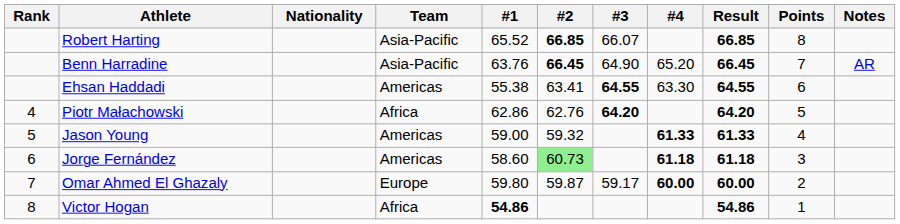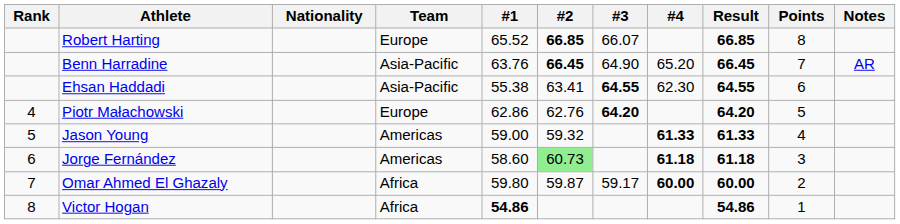 <table class="wikitable sortable" style="text-align:center" width="75%">
 <tr>
 <th>Rank</th>
 <th>Athlete</th>
 <th>Nationality</th>
 <th>Team</th>
 <th>#1</th>
 <th>#2</th>
 <th>#3</th>
 <th>#4</th>
 <th>Result</th>
 <th>Points</th>
 <th>Notes</th>
 </tr>
 <tr>
 <td></td>
 <td align="left"><a href='#'>Robert Harting</a></td>
 <td align=left></td>
-<td align=left>Asia-Pacific</td>
+<td align=left>Europe</td>
 <td>65.52</td>
 <td><strong>66.85</strong></td>
 <td>66.07</td>
 <td></td>
 <td><strong>66.85</strong></td>
 <td>8</td>
 <td></td>
 </tr>
 <tr>
 <td></td>
 <td align="left"><a href='#'>Benn Harradine</a></td>
 <td align=left></td>
 <td align=left>Asia-Pacific</td>
 <td>63.76</td>
 <td><strong>66.45</strong></td>
 <td>64.90</td>
 <td>65.20</td>
 <td><strong>66.45</strong></td>
 <td>7</td>
 <td><a href='#'>AR</a></td>
 </tr>
 <tr>
 <td></td>
 <td align="left"><a href='#'>Ehsan Haddadi</a></td>
 <td align=left></td>
-<td align=left>Americas</td>
+<td align=left>Asia-Pacific</td>
 <td>55.38</td>
 <td>63.41</td>
 <td><strong>64.55</strong></td>
-<td>63.30</td>
+<td>62.30</td>
 <td><strong>64.55</strong></td>
 <td>6</td>
 <td></td>
 </tr>
 <tr>
 <td>4</td>
 <td align="left"><a href='#'>Piotr Małachowski</a></td>
 <td align=left></td>
-<td align=left>Africa</td>
+<td align=left>Europe</td>
 <td>62.86</td>
 <td>62.76</td>
 <td><strong>64.20</strong></td>
 <td></td>
 <td><strong>64.20</strong></td>
 <td>5</td>
 <td></td>
 </tr>
 <tr>
 <td>5</td>
 <td align="left"><a href='#'>Jason Young</a></td>
 <td align=left></td>
 <td align=left>Americas</td>
 <td>59.00</td>
 <td>59.32</td>
 <td></td>
 <td><strong>61.33</strong></td>
 <td><strong>61.33</strong></td>
 <td>4</td>
 <td></td>
 </tr>
 <tr>
 <td>6</td>
 <td align="left"><a href='#'>Jorge Fernández</a></td>
 <td align=left></td>
 <td align=left>Americas</td>
 <td>58.60</td>
 <td style="background: lightgreen;">60.73</td>
 <td></td>
 <td><strong>61.18</strong></td>
 <td><strong>61.18</strong></td>
 <td>3</td>
 <td></td>
 </tr>
 <tr>
 <td>7</td>
 <td align="left"><a href='#'>Omar Ahmed El Ghazaly</a></td>
 <td align=left></td>
-<td align=left>Europe</td>
+<td align=left>Africa</td>
 <td>59.80</td>
 <td>59.87</td>
 <td>59.17</td>
 <td><strong>60.00</strong></td>
 <td><strong>60.00</strong></td>
 <td>2</td>
 <td></td>
 </tr>
 <tr>
 <td>8</td>
 <td align="left"><a href='#'>Victor Hogan</a></td>
 <td align=left></td>
 <td align=left>Africa</td>
 <td><strong>54.86</strong></td>
 <td></td>
 <td></td>
 <td></td>
 <td><strong>54.86</strong></td>
 <td>1</td>
 <td></td>
 </tr>
 </table>
